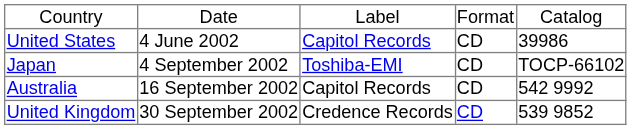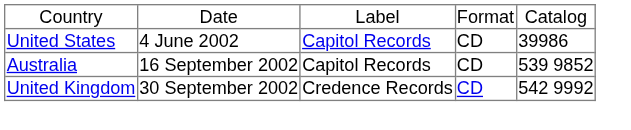 <table border="1" cellpadding="1" cellspacing="0" style="font-size: 85%; border: gray solid 1px; border-collapse: collapse; text-align: middle;">
 <tr>
 <td align=center>Country</td>
 <td align=center>Date</td>
 <td align=center>Label</td>
 <td align=center>Format</td>
 <td align=center>Catalog</td>
 </tr>
 <tr>
 <td><a href='#'>United States</a></td>
 <td>4 June 2002</td>
 <td><a href='#'>Capitol Records</a></td>
 <td>CD</td>
 <td>39986</td>
 </tr>
 <tr>
-<td><a href='#'>Japan</a></td>
-<td>4 September 2002</td>
-<td><a href='#'>Toshiba-EMI</a></td>
-<td>CD</td>
-<td>TOCP-66102</td>
-</tr>
-<tr>
 <td><a href='#'>Australia</a></td>
 <td>16 September 2002</td>
 <td>Capitol Records</td>
 <td>CD</td>
-<td>542 9992</td>
+<td>539 9852</td>
 </tr>
 <tr>
 <td><a href='#'>United Kingdom</a></td>
 <td>30 September 2002</td>
 <td>Credence Records</td>
 <td><a href='#'>CD</a></td>
-<td>539 9852</td>
+<td>542 9992</td>
 </tr>
 </table>
